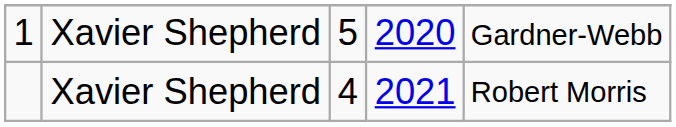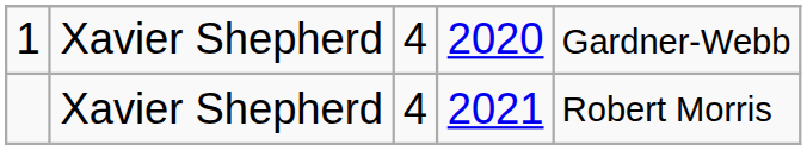 <table class="wikitable">
 <tr>
 </tr>
 <tr>
 <td>1</td>
 <td>Xavier Shepherd</td>
-<td>5</td>
+<td>4</td>
 <td><a href='#'>2020</a></td>
 <td style="font-size:80%;">Gardner-Webb</td>
 </tr>
 <tr>
 <td></td>
 <td>Xavier Shepherd</td>
 <td>4</td>
 <td><a href='#'>2021</a></td>
 <td style="font-size:80%;">Robert Morris</td>
 </tr>
 </table>
